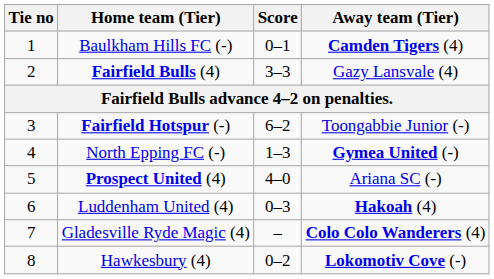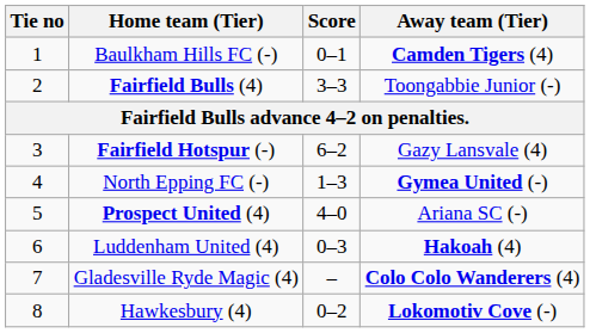 <table class="wikitable" style="text-align:center">
 <tr>
 <th>Tie no</th>
 <th>Home team (Tier)</th>
 <th>Score</th>
 <th>Away team (Tier)</th>
 </tr>
 <tr>
 <td>1</td>
 <td><a href='#'>Baulkham Hills FC</a> (-)</td>
 <td>0–1</td>
 <td><strong><a href='#'>Camden Tigers</a></strong> (4)</td>
 </tr>
 <tr>
 <td>2</td>
 <td><strong><a href='#'>Fairfield Bulls</a></strong> (4)</td>
 <td>3–3</td>
-<td><a href='#'>Gazy Lansvale</a> (4)</td>
+<td><a href='#'>Toongabbie Junior</a> (-)</td>
 </tr>
 <tr>
 <th colspan="5"><strong>Fairfield Bulls advance 4–2 on penalties.</strong></th>
 </tr>
 <tr>
 <td>3</td>
 <td><strong><a href='#'>Fairfield Hotspur</a></strong> (-)</td>
 <td>6–2</td>
-<td><a href='#'>Toongabbie Junior</a> (-)</td>
+<td><a href='#'>Gazy Lansvale</a> (4)</td>
 </tr>
 <tr>
 <td>4</td>
 <td><a href='#'>North Epping FC</a> (-)</td>
 <td>1–3</td>
 <td><strong><a href='#'>Gymea United</a></strong> (-)</td>
 </tr>
 <tr>
 <td>5</td>
 <td><strong><a href='#'>Prospect United</a></strong> (4)</td>
 <td>4–0</td>
 <td><a href='#'>Ariana SC</a> (-)</td>
 </tr>
 <tr>
 <td>6</td>
 <td><a href='#'>Luddenham United</a> (4)</td>
 <td>0–3</td>
 <td><strong><a href='#'>Hakoah</a></strong> (4)</td>
 </tr>
 <tr>
 <td>7</td>
 <td><a href='#'>Gladesville Ryde Magic</a> (4)</td>
 <td>–</td>
 <td><strong><a href='#'>Colo Colo Wanderers</a></strong> (4)</td>
 </tr>
 <tr>
 <td>8</td>
 <td><a href='#'>Hawkesbury</a> (4)</td>
 <td>0–2</td>
 <td><strong><a href='#'>Lokomotiv Cove</a></strong> (-)</td>
 </tr>
 </table>
